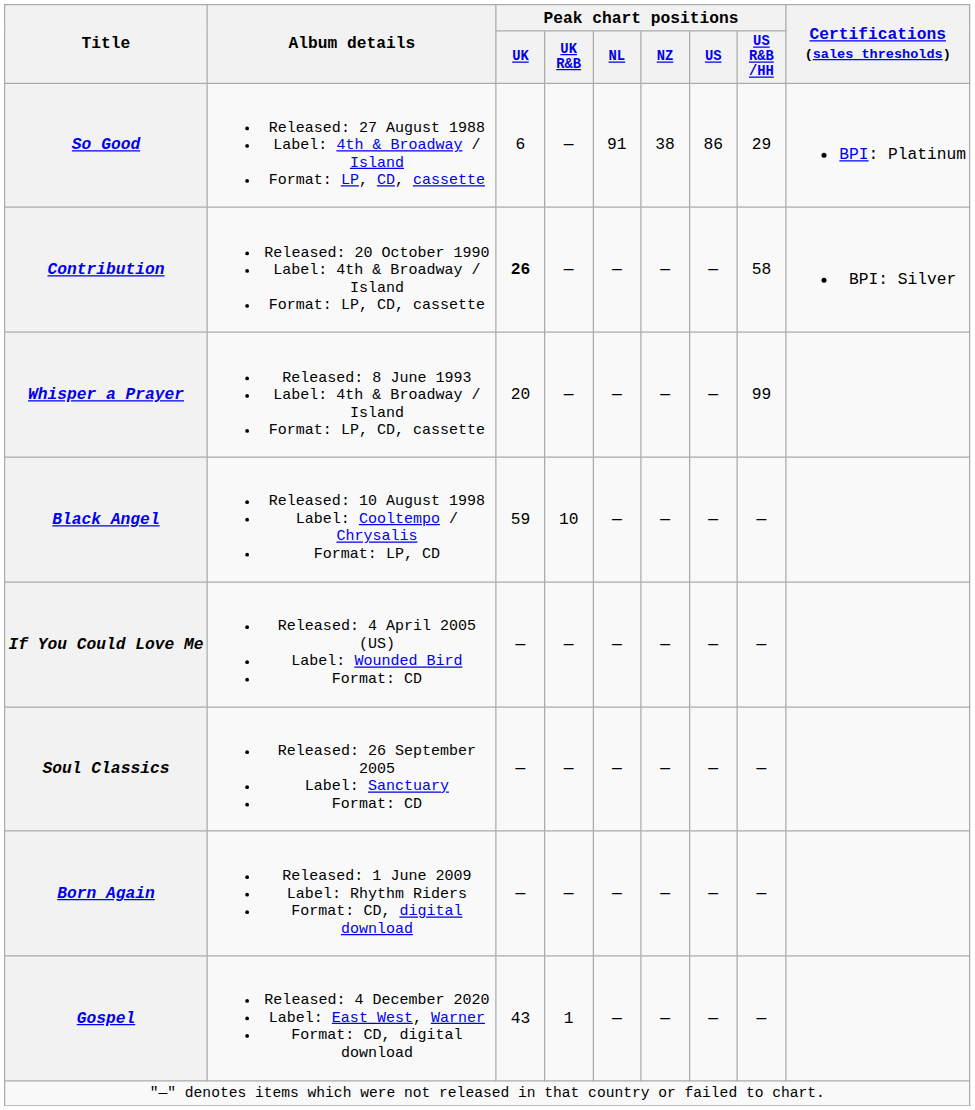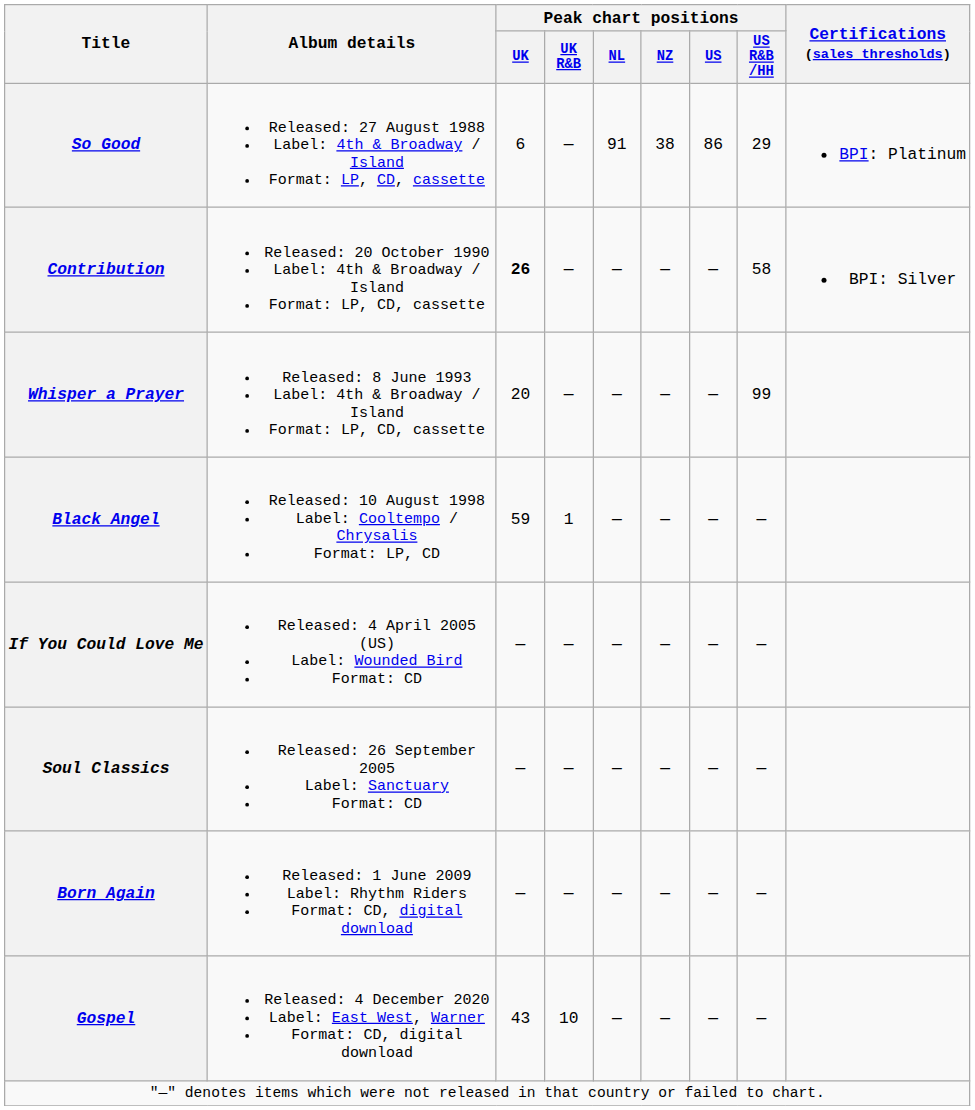 <table class="wikitable plainrowheaders" style="text-align:center;" border="1">
 <tr>
 <th scope="col" rowspan="2">Title</th>
 <th scope="col" rowspan="2" width="225">Album details</th>
 <th scope="col" colspan="6">Peak chart positions</th>
 <th rowspan="2"><a href='#'>Certifications</a><br><small>(<a href='#'>sales thresholds</a>)</small></th>
 </tr>
 <tr>
 <th scope="col" style="width:3em;font-size:85%;"><a href='#'>UK</a><br></th>
 <th scope="col" style="width:3em;font-size:85%;"><a href='#'>UK<br>R&B</a><br></th>
 <th scope="col" style="width:3em;font-size:85%;"><a href='#'>NL</a><br></th>
 <th scope="col" style="width:3em;font-size:85%;"><a href='#'>NZ</a><br></th>
 <th scope="col" style="width:3em;font-size:85%;"><a href='#'>US</a><br></th>
 <th scope="col" style="width:3em;font-size:85%;"><a href='#'>US<br>R&B<br>/HH</a><br></th>
 </tr>
 <tr>
 <th scope="row"><em><a href='#'>So Good</a></em></th>
 <td style="font-size:12px;"><br><ul><li>Released: 27 August 1988</li><li>Label: <a href='#'>4th & Broadway</a> / <a href='#'>Island</a></li><li>Format: <a href='#'>LP</a>, <a href='#'>CD</a>, <a href='#'>cassette</a></li></ul></td>
 <td>6</td>
 <td>—</td>
 <td>91</td>
 <td>38</td>
 <td>86</td>
 <td>29</td>
 <td><br><ul><li><a href='#'>BPI</a>: Platinum</li></ul></td>
 </tr>
 <tr>
 <th scope="row"><em><a href='#'>Contribution</a></em></th>
 <td style="font-size:12px;"><br><ul><li>Released: 20 October 1990</li><li>Label: 4th & Broadway / Island</li><li>Format: LP, CD, cassette</li></ul></td>
 <td><strong>26</strong></td>
 <td>—</td>
 <td>—</td>
 <td>—</td>
 <td>—</td>
 <td>58</td>
 <td><br><ul><li>BPI: Silver</li></ul></td>
 </tr>
 <tr>
 <th scope="row"><em><a href='#'>Whisper a Prayer</a></em></th>
 <td style="font-size:12px;"><br><ul><li>Released: 8 June 1993</li><li>Label: 4th & Broadway / Island</li><li>Format: LP, CD, cassette</li></ul></td>
 <td>20</td>
 <td>—</td>
 <td>—</td>
 <td>—</td>
 <td>—</td>
 <td>99</td>
 <td></td>
 </tr>
 <tr>
 <th scope="row"><em><a href='#'>Black Angel</a></em></th>
 <td style="font-size:12px;"><br><ul><li>Released: 10 August 1998</li><li>Label: <a href='#'>Cooltempo</a> / <a href='#'>Chrysalis</a></li><li>Format: LP, CD</li></ul></td>
 <td>59</td>
-<td>10</td>
+<td>1</td>
 <td>—</td>
 <td>—</td>
 <td>—</td>
 <td>—</td>
 <td></td>
 </tr>
 <tr>
 <th scope="row"><em>If You Could Love Me</em></th>
 <td style="font-size:12px;"><br><ul><li>Released: 4 April 2005 (US)</li><li>Label: <a href='#'>Wounded Bird</a></li><li>Format: CD</li></ul></td>
 <td>—</td>
 <td>—</td>
 <td>—</td>
 <td>—</td>
 <td>—</td>
 <td>—</td>
 <td></td>
 </tr>
 <tr>
 <th scope="row"><em>Soul Classics</em></th>
 <td style="font-size:12px;"><br><ul><li>Released: 26 September 2005</li><li>Label: <a href='#'>Sanctuary</a></li><li>Format: CD</li></ul></td>
 <td>—</td>
 <td>—</td>
 <td>—</td>
 <td>—</td>
 <td>—</td>
 <td>—</td>
 <td></td>
 </tr>
 <tr>
 <th scope="row"><em><a href='#'>Born Again</a></em></th>
 <td style="font-size:12px;"><br><ul><li>Released: 1 June 2009</li><li>Label: Rhythm Riders</li><li>Format: CD, <a href='#'>digital download</a></li></ul></td>
 <td>—</td>
 <td>—</td>
 <td>—</td>
 <td>—</td>
 <td>—</td>
 <td>—</td>
 <td></td>
 </tr>
 <tr>
 <th scope="row"><em><a href='#'>Gospel</a></em></th>
 <td style="font-size:12px;"><br><ul><li>Released: 4 December 2020</li><li>Label: <a href='#'>East West</a>, <a href='#'>Warner</a></li><li>Format: CD, digital download</li></ul></td>
 <td>43</td>
-<td>1</td>
+<td>10</td>
 <td>—</td>
 <td>—</td>
 <td>—</td>
 <td>—</td>
 <td></td>
 </tr>
 <tr>
 <td colspan="14" style="text-align:center; font-size:90%;">"—" denotes items which were not released in that country or failed to chart.</td>
 </tr>
 </table>
